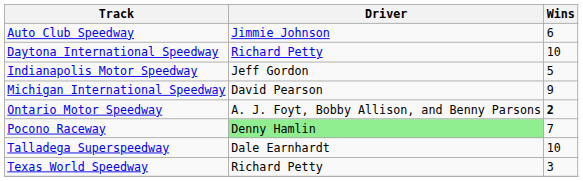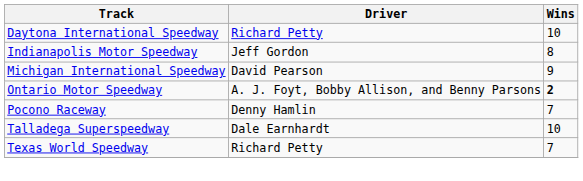 <table class="wikitable sortable">
 <tr>
 <th>Track</th>
 <th>Driver</th>
 <th>Wins</th>
-</tr>
-<tr>
-<td><a href='#'>Auto Club Speedway</a></td>
-<td><a href='#'>Jimmie Johnson</a></td>
-<td>6</td>
 </tr>
 <tr>
 <td><a href='#'>Daytona International Speedway</a></td>
 <td><a href='#'>Richard Petty</a></td>
 <td>10</td>
 </tr>
 <tr>
 <td><a href='#'>Indianapolis Motor Speedway</a></td>
 <td>Jeff Gordon</td>
-<td>5</td>
+<td>8</td>
 </tr>
 <tr>
 <td><a href='#'>Michigan International Speedway</a></td>
 <td>David Pearson</td>
 <td>9</td>
 </tr>
 <tr>
 <td><a href='#'>Ontario Motor Speedway</a></td>
 <td>A. J. Foyt, Bobby Allison, and Benny Parsons</td>
 <td><strong>2</strong></td>
 </tr>
 <tr>
 <td><a href='#'>Pocono Raceway</a></td>
-<td style="background: lightgreen;">Denny Hamlin</td>
+<td>Denny Hamlin</td>
 <td>7</td>
 </tr>
 <tr>
 <td><a href='#'>Talladega Superspeedway</a></td>
 <td>Dale Earnhardt</td>
 <td>10</td>
 </tr>
 <tr>
 <td><a href='#'>Texas World Speedway</a></td>
 <td>Richard Petty</td>
-<td>3</td>
+<td>7</td>
 </tr>
 <tr>
 </tr>
 </table>
